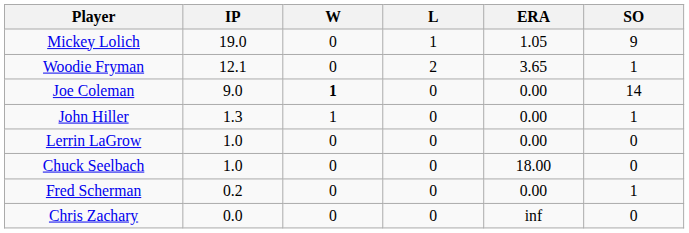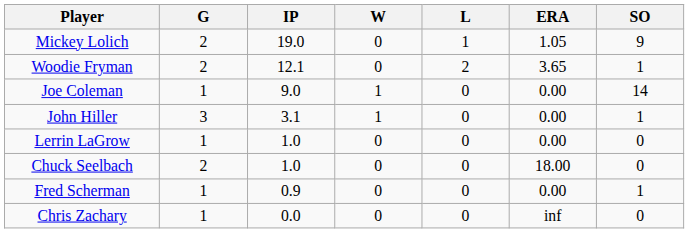 <table class="wikitable sortable">
 <tr>
 <th bgcolor="#DDDDFF" width="16%">Player</th>
+<th bgcolor="#DDDDFF" width="9%">G</th>
 <th bgcolor="#DDDDFF" width="9%">IP</th>
 <th bgcolor="#DDDDFF" width="9%">W</th>
 <th bgcolor="#DDDDFF" width="9%">L</th>
 <th bgcolor="#DDDDFF" width="9%">ERA</th>
 <th bgcolor="#DDDDFF" width="9%">SO</th>
 </tr>
 <tr align="center">
 <td><a href='#'>Mickey Lolich</a></td>
+<td>2</td>
 <td>19.0</td>
 <td>0</td>
 <td>1</td>
 <td>1.05</td>
 <td>9</td>
 </tr>
 <tr align="center">
 <td><a href='#'>Woodie Fryman</a></td>
+<td>2</td>
 <td>12.1</td>
 <td>0</td>
 <td>2</td>
 <td>3.65</td>
 <td>1</td>
 </tr>
 <tr align="center">
 <td><a href='#'>Joe Coleman</a></td>
+<td>1</td>
 <td>9.0</td>
-<td><strong>1</strong></td>
+<td>1</td>
 <td>0</td>
 <td>0.00</td>
 <td>14</td>
 </tr>
 <tr align="center">
 <td><a href='#'>John Hiller</a></td>
-<td>1.3</td>
+<td>3</td>
+<td>3.1</td>
 <td>1</td>
 <td>0</td>
 <td>0.00</td>
 <td>1</td>
 </tr>
 <tr align="center">
 <td><a href='#'>Lerrin LaGrow</a></td>
+<td>1</td>
 <td>1.0</td>
 <td>0</td>
 <td>0</td>
 <td>0.00</td>
 <td>0</td>
 </tr>
 <tr align="center">
 <td><a href='#'>Chuck Seelbach</a></td>
+<td>2</td>
 <td>1.0</td>
 <td>0</td>
 <td>0</td>
 <td>18.00</td>
 <td>0</td>
 </tr>
 <tr align="center">
 <td><a href='#'>Fred Scherman</a></td>
-<td>0.2</td>
+<td>1</td>
+<td>0.9</td>
 <td>0</td>
 <td>0</td>
 <td>0.00</td>
 <td>1</td>
 </tr>
 <tr align="center">
 <td><a href='#'>Chris Zachary</a></td>
+<td>1</td>
 <td>0.0</td>
 <td>0</td>
 <td>0</td>
 <td>inf</td>
 <td>0</td>
 </tr>
 </table>
